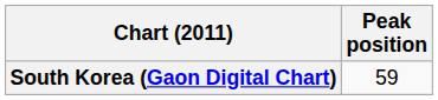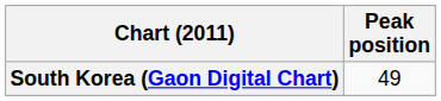 <table class="wikitable plainrowheaders sortable" style="text-align:center">
 <tr>
 <th scope="col">Chart (2011)</th>
 <th scope="col">Peak<br>position</th>
 </tr>
 <tr>
 <th scope="row">South Korea (<a href='#'>Gaon Digital Chart</a>)</th>
-<td>59</td>
+<td>49</td>
 </tr>
 <tr>
 </tr>
 </table>
